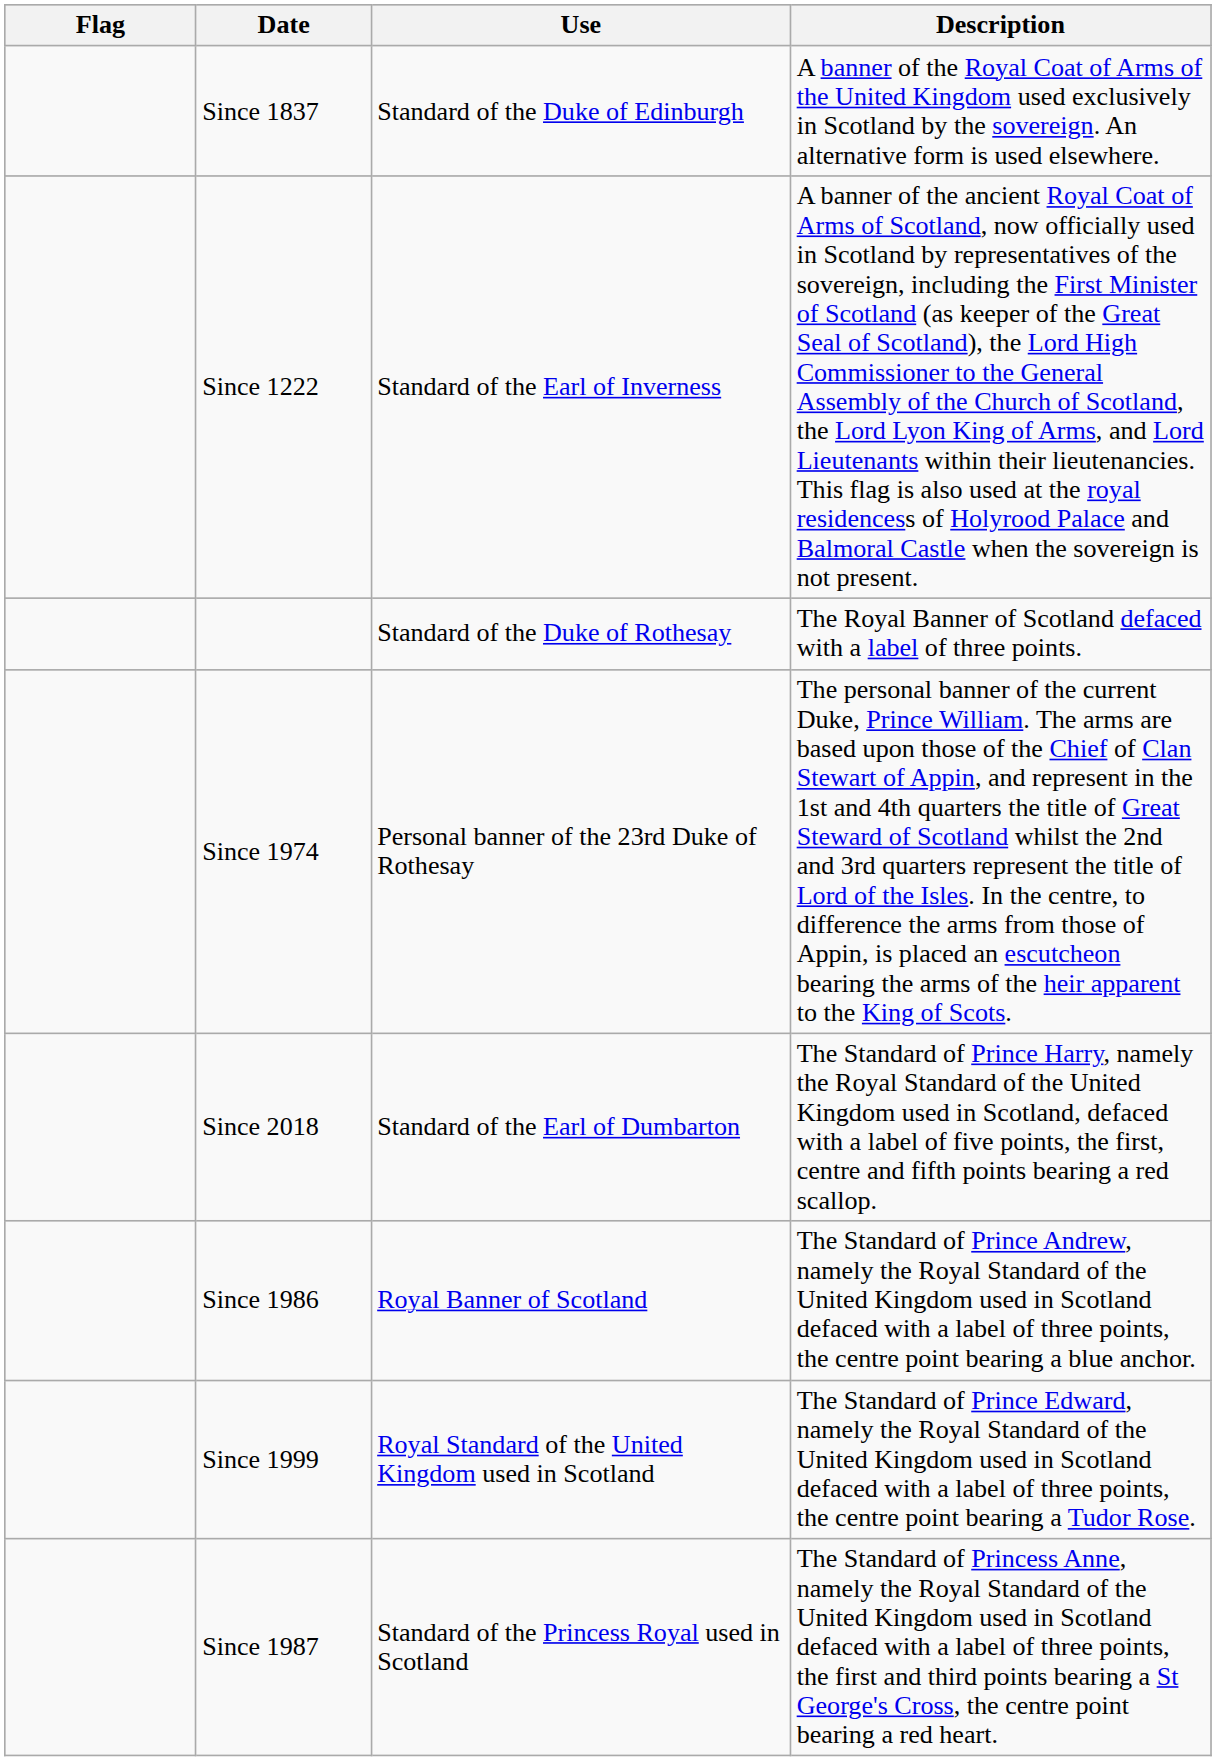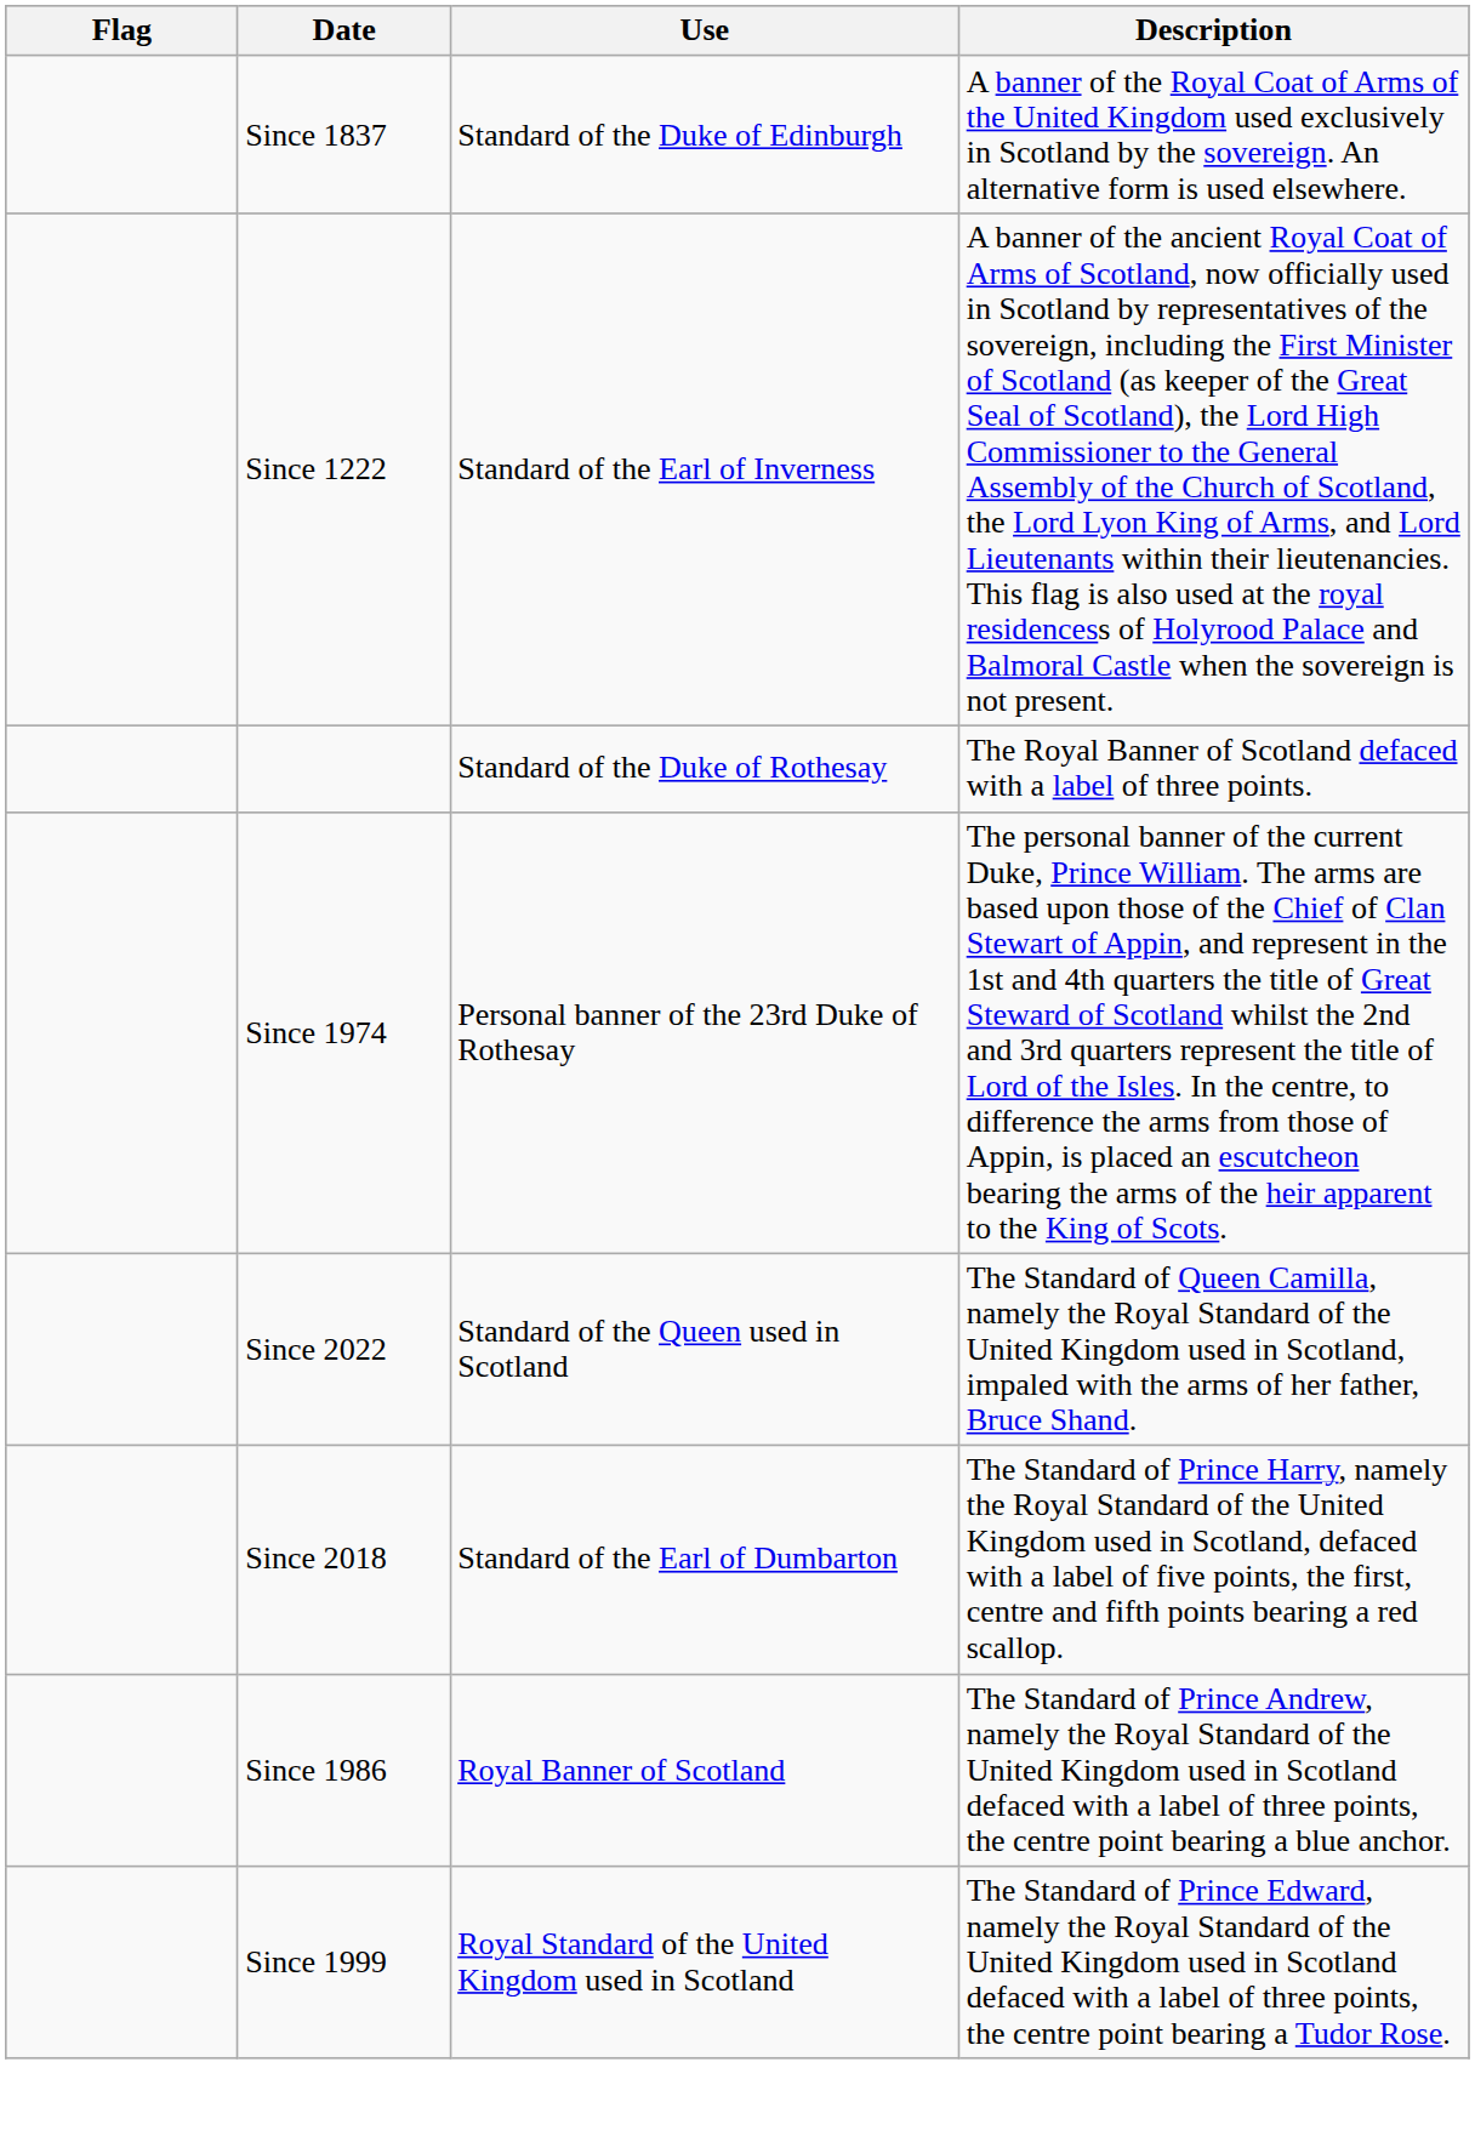 <table class="wikitable">
 <tr style="background:#efefef;">
 <th style="width:110px;">Flag</th>
 <th style="width:100px;">Date</th>
 <th style="width:250px;">Use</th>
 <th style="width:250px;">Description</th>
 </tr>
 <tr>
 <td></td>
 <td>Since 1837</td>
 <td>Standard of the <a href='#'>Duke of Edinburgh</a></td>
 <td>A <a href='#'>banner</a> of the <a href='#'>Royal Coat of Arms of the United Kingdom</a> used exclusively in Scotland by the <a href='#'>sovereign</a>. An alternative form is used elsewhere.</td>
 </tr>
 <tr>
 <td></td>
 <td>Since 1222</td>
 <td>Standard of the <a href='#'>Earl of Inverness</a></td>
 <td>A banner of the ancient <a href='#'>Royal Coat of Arms of Scotland</a>, now officially used in Scotland by representatives of the sovereign, including the <a href='#'>First Minister of Scotland</a> (as keeper of the <a href='#'>Great Seal of Scotland</a>), the <a href='#'>Lord High Commissioner to the General Assembly of the Church of Scotland</a>, the <a href='#'>Lord Lyon King of Arms</a>, and <a href='#'>Lord Lieutenants</a> within their lieutenancies. This flag is also used at the <a href='#'>royal residences</a>s of <a href='#'>Holyrood Palace</a> and <a href='#'>Balmoral Castle</a> when the sovereign is not present.</td>
 </tr>
 <tr>
 <td></td>
 <td></td>
 <td>Standard of the <a href='#'>Duke of Rothesay</a></td>
 <td>The Royal Banner of Scotland <a href='#'>defaced</a> with a <a href='#'>label</a> of three points.</td>
 </tr>
 <tr>
 <td></td>
 <td>Since 1974</td>
 <td>Personal banner of the 23rd Duke of Rothesay</td>
 <td>The personal banner of the current Duke, <a href='#'>Prince William</a>. The arms are based upon those of the <a href='#'>Chief</a> of <a href='#'>Clan Stewart of Appin</a>, and represent in the 1st and 4th quarters the title of <a href='#'>Great Steward of Scotland</a> whilst the 2nd and 3rd quarters represent the title of <a href='#'>Lord of the Isles</a>. In the centre, to difference the arms from those of Appin, is placed an <a href='#'>escutcheon</a> bearing the arms of the <a href='#'>heir apparent</a> to the <a href='#'>King of Scots</a>.</td>
 </tr>
 <tr>
 <td></td>
+<td>Since 2022</td>
+<td>Standard of the <a href='#'>Queen</a> used in Scotland</td>
+<td>The Standard of <a href='#'>Queen Camilla</a>, namely the Royal Standard of the United Kingdom used in Scotland, impaled with the arms of her father, <a href='#'>Bruce Shand</a>.</td>
+</tr>
+<tr>
+<td></td>
 <td>Since 2018</td>
 <td>Standard of the <a href='#'>Earl of Dumbarton</a></td>
 <td>The Standard of <a href='#'>Prince Harry</a>, namely the Royal Standard of the United Kingdom used in Scotland, defaced with a label of five points, the first, centre and fifth points bearing a red scallop.</td>
 </tr>
 <tr>
 <td></td>
 <td>Since 1986</td>
 <td><a href='#'>Royal Banner of Scotland</a></td>
 <td>The Standard of <a href='#'>Prince Andrew</a>, namely the Royal Standard of the United Kingdom used in Scotland defaced with a label of three points, the centre point bearing a blue anchor.</td>
 </tr>
 <tr>
 <td></td>
 <td>Since 1999</td>
 <td><a href='#'>Royal Standard</a> of the <a href='#'>United Kingdom</a> used in Scotland</td>
 <td>The Standard of <a href='#'>Prince Edward</a>, namely the Royal Standard of the United Kingdom used in Scotland defaced with a label of three points, the centre point bearing a <a href='#'>Tudor Rose</a>.</td>
 </tr>
-<tr>
-<td></td>
-<td>Since 1987</td>
-<td>Standard of the <a href='#'>Princess Royal</a> used in Scotland</td>
-<td>The Standard of <a href='#'>Princess Anne</a>, namely the Royal Standard of the United Kingdom used in Scotland defaced with a label of three points, the first and third points bearing a <a href='#'>St George's Cross</a>, the centre point bearing a red heart.</td>
-</tr>
 </table>
